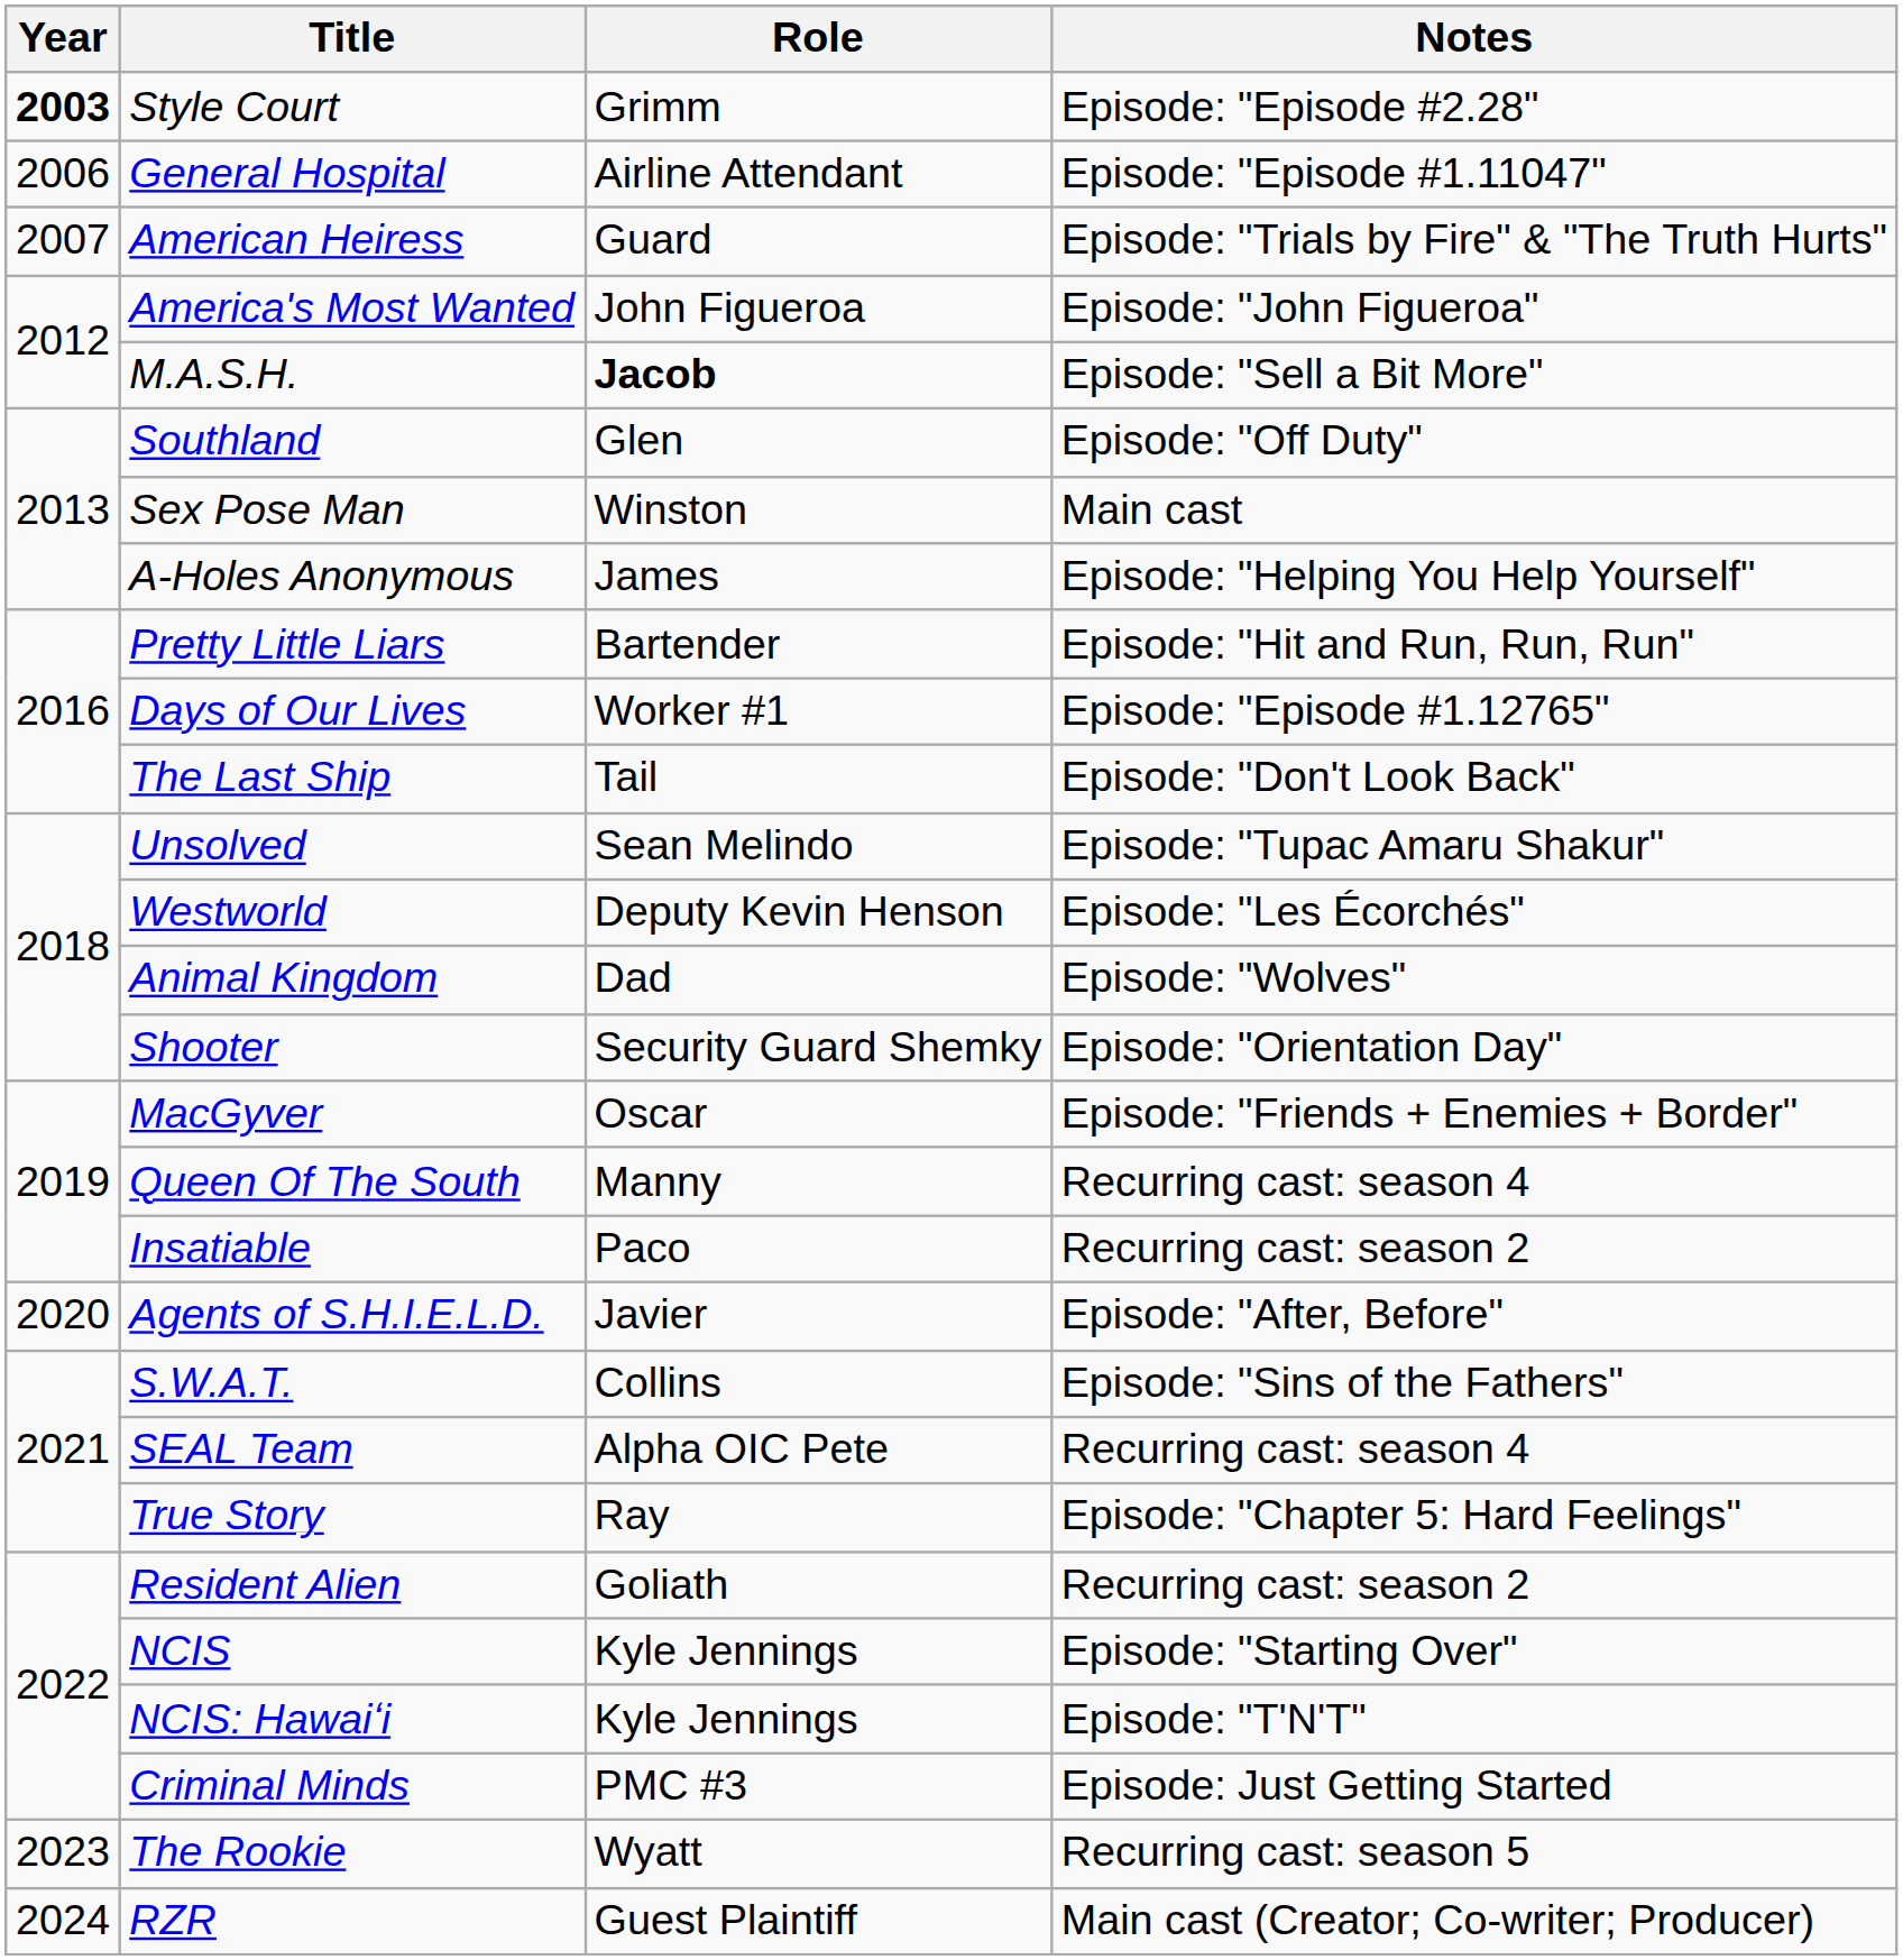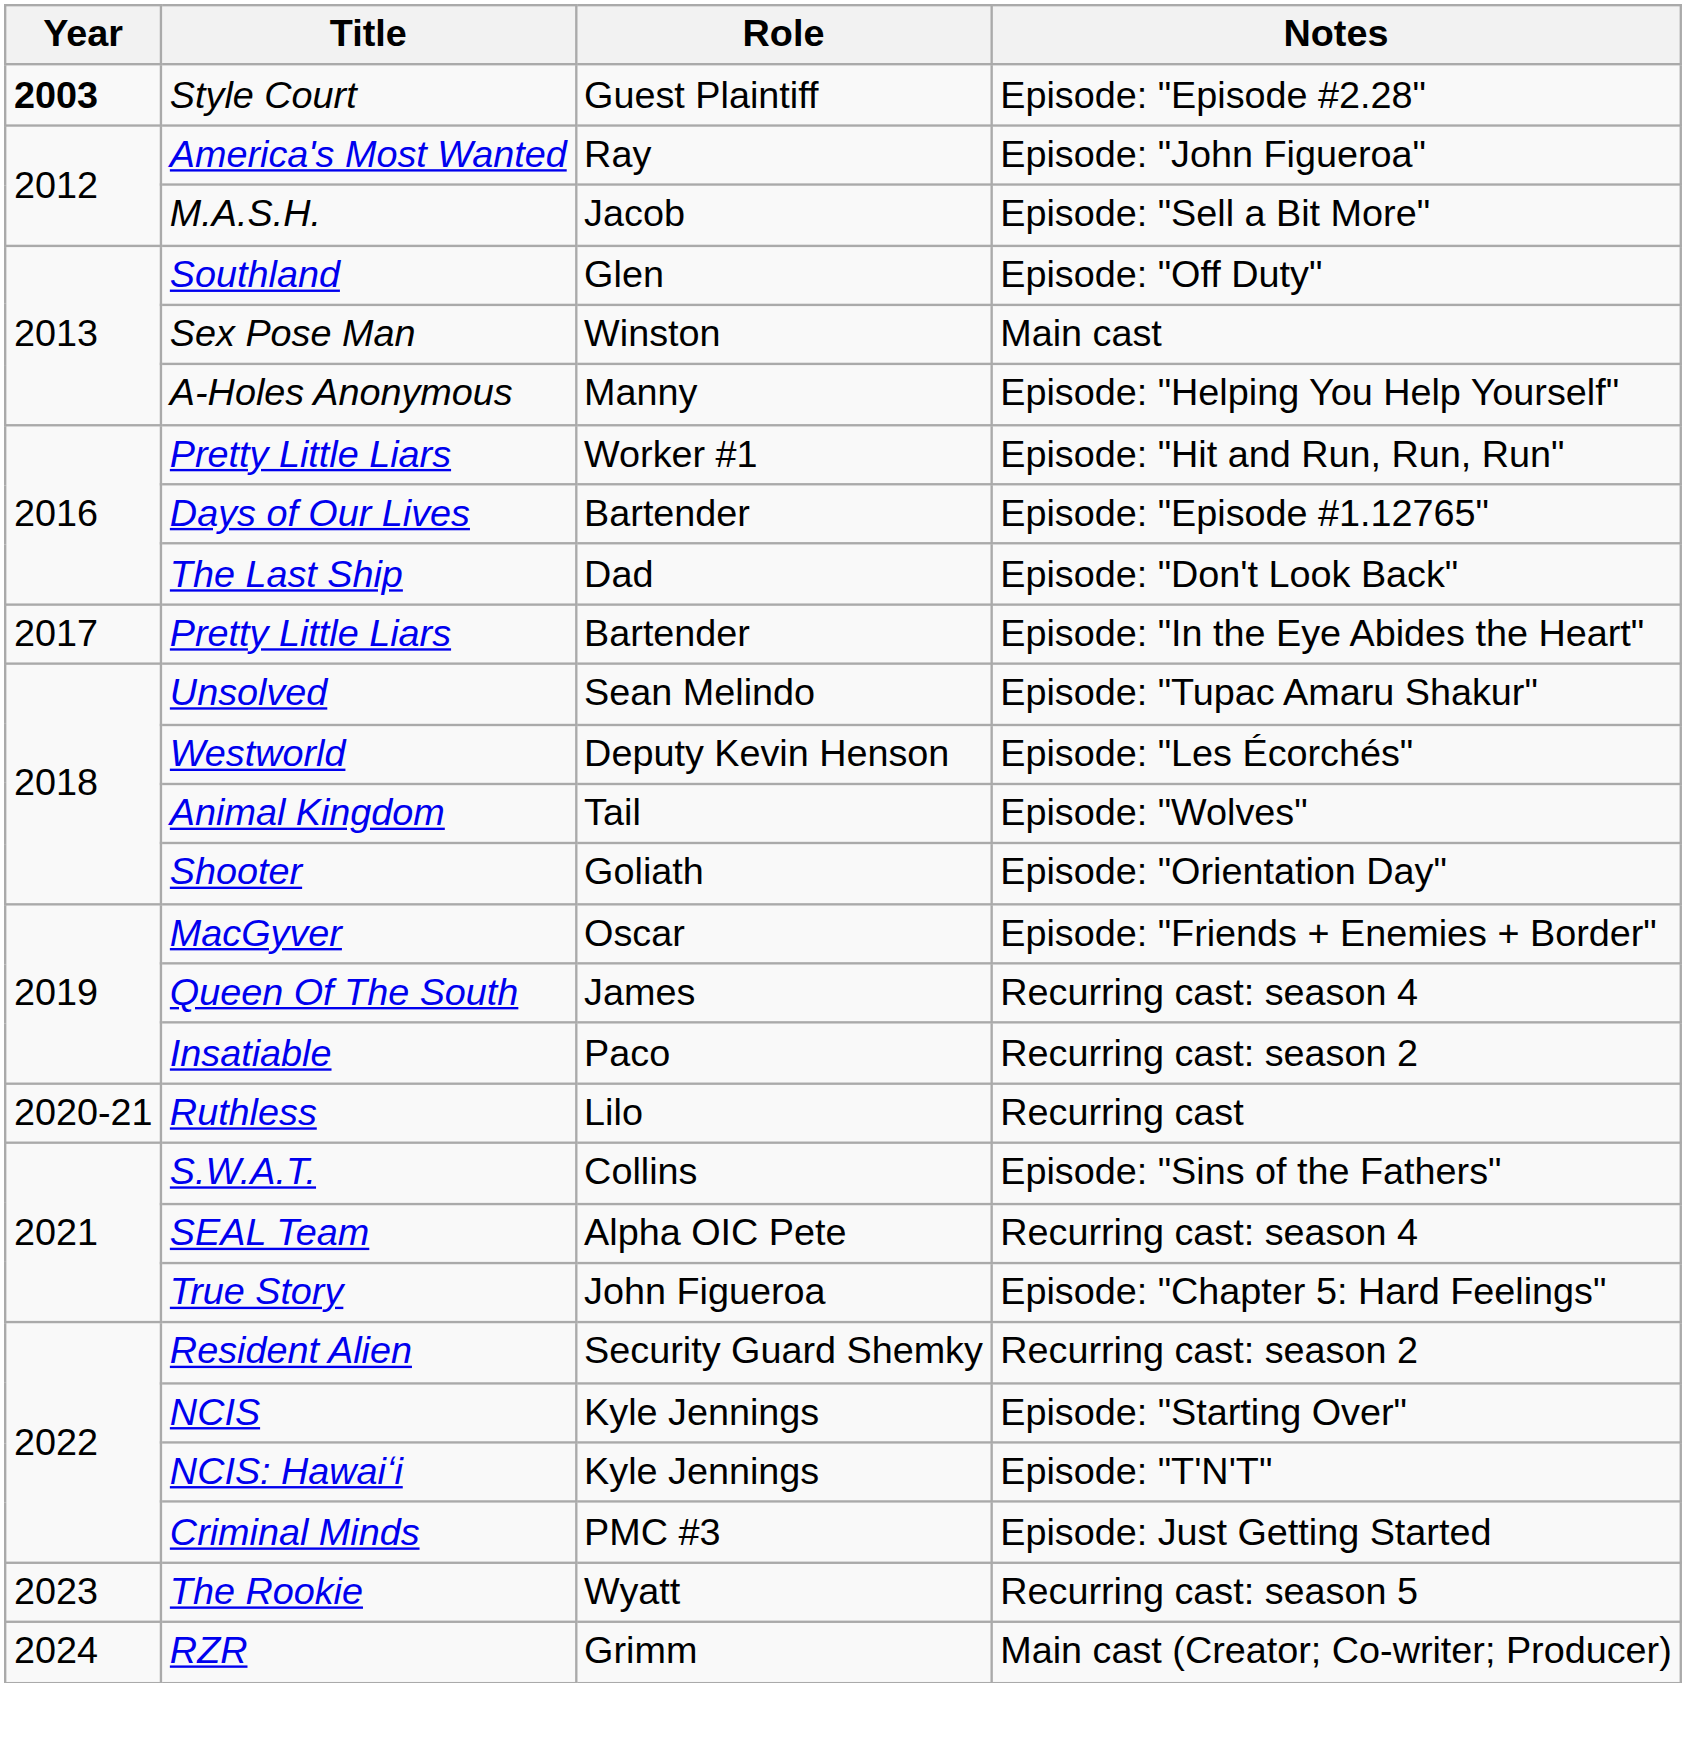 <table class="wikitable sortable">
 <tr>
 <th>Year</th>
 <th>Title</th>
 <th>Role</th>
 <th class="unsortable">Notes</th>
 </tr>
 <tr>
 <td><strong>2003</strong></td>
 <td><em>Style Court</em></td>
-<td>Grimm</td>
+<td>Guest Plaintiff</td>
 <td>Episode: "Episode #2.28"</td>
-</tr>
-<tr>
-<td>2006</td>
-<td><em><a href='#'>General Hospital</a></em></td>
-<td>Airline Attendant</td>
-<td>Episode: "Episode #1.11047"</td>
-</tr>
-<tr>
-<td>2007</td>
-<td><em><a href='#'>American Heiress</a></em></td>
-<td>Guard</td>
-<td>Episode: "Trials by Fire" & "The Truth Hurts"</td>
 </tr>
 <tr>
 <td rowspan="2">2012</td>
 <td><em><a href='#'>America's Most Wanted</a></em></td>
-<td>John Figueroa</td>
+<td>Ray</td>
 <td>Episode: "John Figueroa"</td>
 </tr>
 <tr>
 <td><em>M.A.S.H.</em></td>
-<td><strong>Jacob</strong></td>
+<td>Jacob</td>
 <td>Episode: "Sell a Bit More"</td>
 </tr>
 <tr>
 <td rowspan="3">2013</td>
 <td><em><a href='#'>Southland</a></em></td>
 <td>Glen</td>
 <td>Episode: "Off Duty"</td>
 </tr>
 <tr>
 <td><em>Sex Pose Man</em></td>
 <td>Winston</td>
 <td>Main cast</td>
 </tr>
 <tr>
 <td><em>A-Holes Anonymous</em></td>
-<td>James</td>
+<td>Manny</td>
 <td>Episode: "Helping You Help Yourself"</td>
 </tr>
 <tr>
 <td rowspan="3">2016</td>
 <td><em><a href='#'>Pretty Little Liars</a></em></td>
-<td>Bartender</td>
+<td>Worker #1</td>
 <td>Episode: "Hit and Run, Run, Run"</td>
 </tr>
 <tr>
 <td><em><a href='#'>Days of Our Lives</a></em></td>
-<td>Worker #1</td>
+<td>Bartender</td>
 <td>Episode: "Episode #1.12765"</td>
 </tr>
 <tr>
 <td><em><a href='#'>The Last Ship</a></em></td>
-<td>Tail</td>
+<td>Dad</td>
 <td>Episode: "Don't Look Back"</td>
+</tr>
+<tr>
+<td>2017</td>
+<td><em><a href='#'>Pretty Little Liars</a></em></td>
+<td>Bartender</td>
+<td>Episode: "In the Eye Abides the Heart"</td>
 </tr>
 <tr>
 <td rowspan="4">2018</td>
 <td><em><a href='#'>Unsolved</a></em></td>
 <td>Sean Melindo</td>
 <td>Episode: "Tupac Amaru Shakur"</td>
 </tr>
 <tr>
 <td><em><a href='#'>Westworld</a></em></td>
 <td>Deputy Kevin Henson</td>
 <td>Episode: "Les Écorchés"</td>
 </tr>
 <tr>
 <td><em><a href='#'>Animal Kingdom</a></em></td>
-<td>Dad</td>
+<td>Tail</td>
 <td>Episode: "Wolves"</td>
 </tr>
 <tr>
 <td><em><a href='#'>Shooter</a></em></td>
-<td>Security Guard Shemky</td>
+<td>Goliath</td>
 <td>Episode: "Orientation Day"</td>
 </tr>
 <tr>
 <td rowspan="3">2019</td>
 <td><em><a href='#'>MacGyver</a></em></td>
 <td>Oscar</td>
 <td>Episode: "Friends + Enemies + Border"</td>
 </tr>
 <tr>
 <td><em><a href='#'>Queen Of The South</a></em></td>
-<td>Manny</td>
+<td>James</td>
 <td>Recurring cast: season 4</td>
 </tr>
 <tr>
 <td><em><a href='#'>Insatiable</a></em></td>
 <td>Paco</td>
 <td>Recurring cast: season 2</td>
 </tr>
 <tr>
-<td>2020</td>
-<td><em><a href='#'>Agents of S.H.I.E.L.D.</a></em></td>
-<td>Javier</td>
-<td>Episode: "After, Before"</td>
+<td>2020-21</td>
+<td><em><a href='#'>Ruthless</a></em></td>
+<td>Lilo</td>
+<td>Recurring cast</td>
 </tr>
 <tr>
 <td rowspan="3">2021</td>
 <td><em><a href='#'>S.W.A.T.</a></em></td>
 <td>Collins</td>
 <td>Episode: "Sins of the Fathers"</td>
 </tr>
 <tr>
 <td><em><a href='#'>SEAL Team</a></em></td>
 <td>Alpha OIC Pete</td>
 <td>Recurring cast: season 4</td>
 </tr>
 <tr>
 <td><em><a href='#'>True Story</a></em></td>
-<td>Ray</td>
+<td>John Figueroa</td>
 <td>Episode: "Chapter 5: Hard Feelings"</td>
 </tr>
 <tr>
 <td rowspan="4">2022</td>
 <td><em><a href='#'>Resident Alien</a></em></td>
-<td>Goliath</td>
+<td>Security Guard Shemky</td>
 <td>Recurring cast: season 2</td>
 </tr>
 <tr>
 <td><em><a href='#'>NCIS</a></em></td>
 <td>Kyle Jennings</td>
 <td>Episode: "Starting Over"</td>
 </tr>
 <tr>
 <td><em><a href='#'>NCIS: Hawaiʻi</a></em></td>
 <td>Kyle Jennings</td>
 <td>Episode: "T'N'T"</td>
 </tr>
 <tr>
 <td><em><a href='#'>Criminal Minds</a></em></td>
 <td>PMC #3</td>
 <td>Episode: Just Getting Started</td>
 </tr>
 <tr>
 <td>2023</td>
 <td><em><a href='#'>The Rookie</a></em></td>
 <td>Wyatt</td>
 <td>Recurring cast: season 5</td>
 </tr>
 <tr>
 <td>2024</td>
 <td><em><a href='#'>RZR</a></em></td>
-<td>Guest Plaintiff</td>
+<td>Grimm</td>
 <td>Main cast (Creator; Co-writer; Producer)</td>
 </tr>
 </table>
